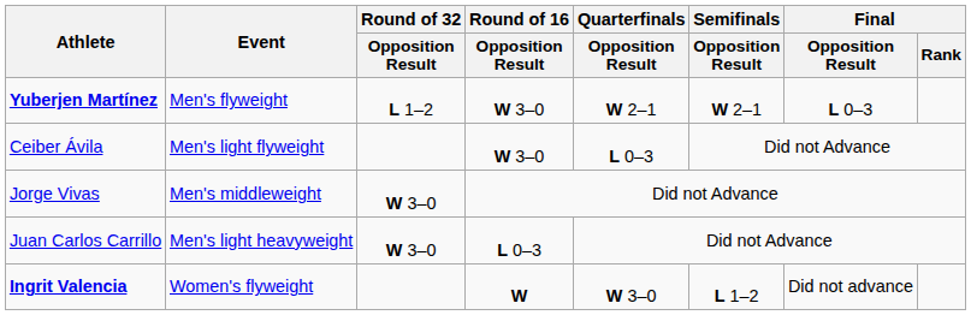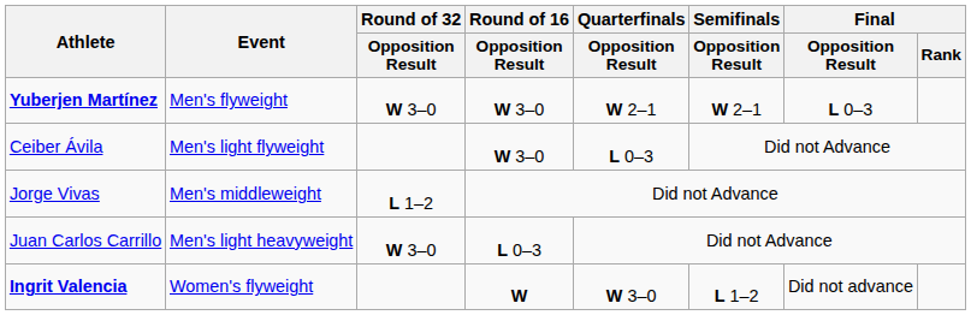 <table class="wikitable" style="font-size:90%">
 <tr>
 <th rowspan="2">Athlete</th>
 <th rowspan="2">Event</th>
 <th>Round of 32</th>
 <th>Round of 16</th>
 <th>Quarterfinals</th>
 <th>Semifinals</th>
 <th colspan=2>Final</th>
 </tr>
 <tr style="font-size:95%">
 <th>Opposition<br>Result</th>
 <th>Opposition<br>Result</th>
 <th>Opposition<br>Result</th>
 <th>Opposition<br>Result</th>
 <th>Opposition<br>Result</th>
 <th>Rank</th>
 </tr>
 <tr align=center>
 <td align=left><strong><a href='#'>Yuberjen Martínez</a></strong></td>
 <td align=left><a href='#'>Men's flyweight</a></td>
-<td><br><strong>L</strong> 1–2</td>
+<td><br><strong>W</strong> 3–0</td>
 <td><br><strong>W</strong> 3–0</td>
 <td><br><strong>W</strong> 2–1</td>
 <td><br><strong>W</strong> 2–1</td>
 <td><br><strong>L</strong> 0–3</td>
 <td></td>
 </tr>
 <tr align=center>
 <td align=left><a href='#'>Ceiber Ávila</a></td>
 <td align=left><a href='#'>Men's light flyweight</a></td>
 <td></td>
 <td><br><strong>W</strong> 3–0</td>
 <td><br><strong>L</strong> 0–3</td>
 <td colspan=3>Did not Advance</td>
 </tr>
 <tr align=center>
 <td align=left><a href='#'>Jorge Vivas</a></td>
 <td align=left><a href='#'>Men's middleweight</a></td>
-<td><br><strong>W</strong> 3–0</td>
+<td><br><strong>L</strong> 1–2</td>
 <td colspan=5>Did not Advance</td>
 </tr>
 <tr align=center>
 <td align=left><a href='#'>Juan Carlos Carrillo</a></td>
 <td align=left><a href='#'>Men's light heavyweight</a></td>
 <td><br><strong>W</strong> 3–0</td>
 <td><br><strong>L</strong> 0–3</td>
 <td colspan=4>Did not Advance</td>
 </tr>
 <tr align=center>
 <td align=left><strong><a href='#'>Ingrit Valencia</a></strong></td>
 <td align=left><a href='#'>Women's flyweight</a></td>
 <td></td>
 <td><br><strong>W</strong> </td>
 <td><br><strong>W</strong> 3–0</td>
 <td><br><strong>L</strong> 1–2</td>
 <td>Did not advance</td>
 <td></td>
 </tr>
 </table>
